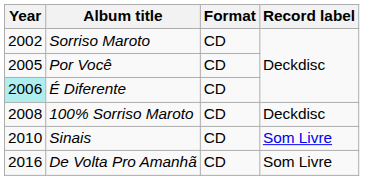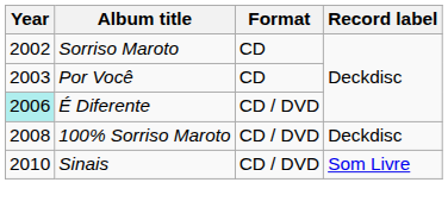 <table class="wikitable">
 <tr>
 <th>Year</th>
 <th>Album title</th>
 <th>Format</th>
 <th>Record label</th>
 </tr>
 <tr>
 <td>2002</td>
 <td><em>Sorriso Maroto</em></td>
 <td>CD</td>
 <td rowspan=3>Deckdisc</td>
 </tr>
 <tr>
-<td>2005</td>
+<td>2003</td>
 <td><em>Por Você</em></td>
 <td>CD</td>
 </tr>
 <tr>
 <td style="background: paleturquoise;">2006</td>
 <td><em>É Diferente</em></td>
-<td>CD</td>
+<td>CD / DVD</td>
 </tr>
 <tr>
 <td>2008</td>
 <td><em>100% Sorriso Maroto</em></td>
-<td>CD</td>
+<td>CD / DVD</td>
 <td rowspan=1>Deckdisc</td>
 </tr>
 <tr>
 <td>2010</td>
 <td><em>Sinais</em></td>
-<td>CD</td>
+<td>CD / DVD</td>
 <td rowspan=1><a href='#'>Som Livre</a></td>
 </tr>
-<tr>
-<td>2016</td>
-<td><em>De Volta Pro Amanhã</em></td>
-<td>CD</td>
-<td rowspan=1>Som Livre</td>
-</tr>
 </table>
